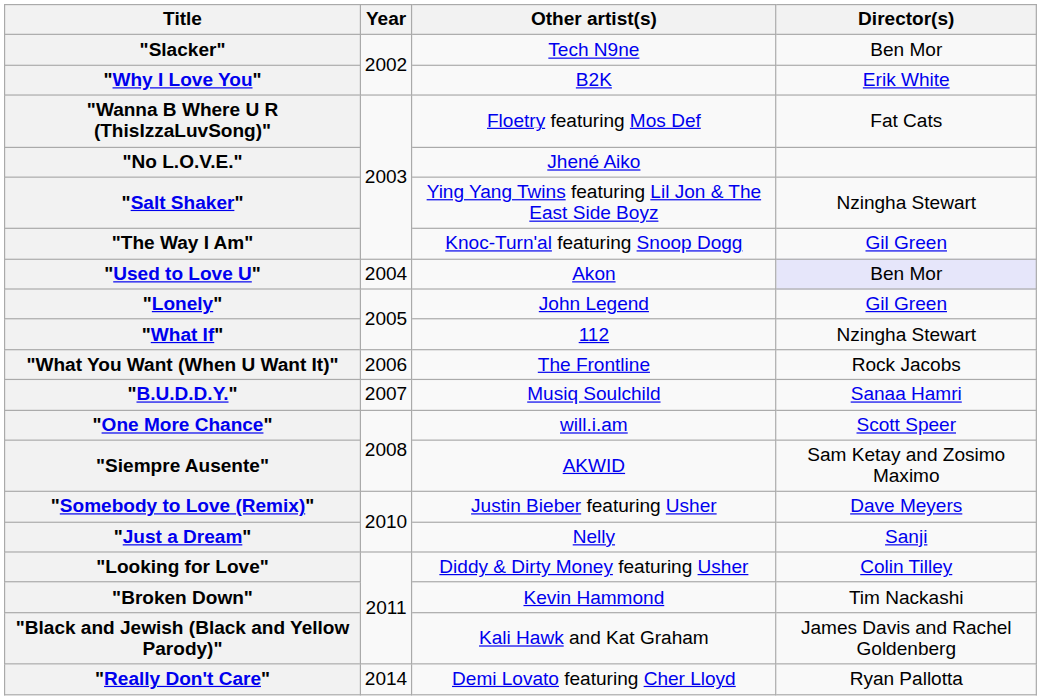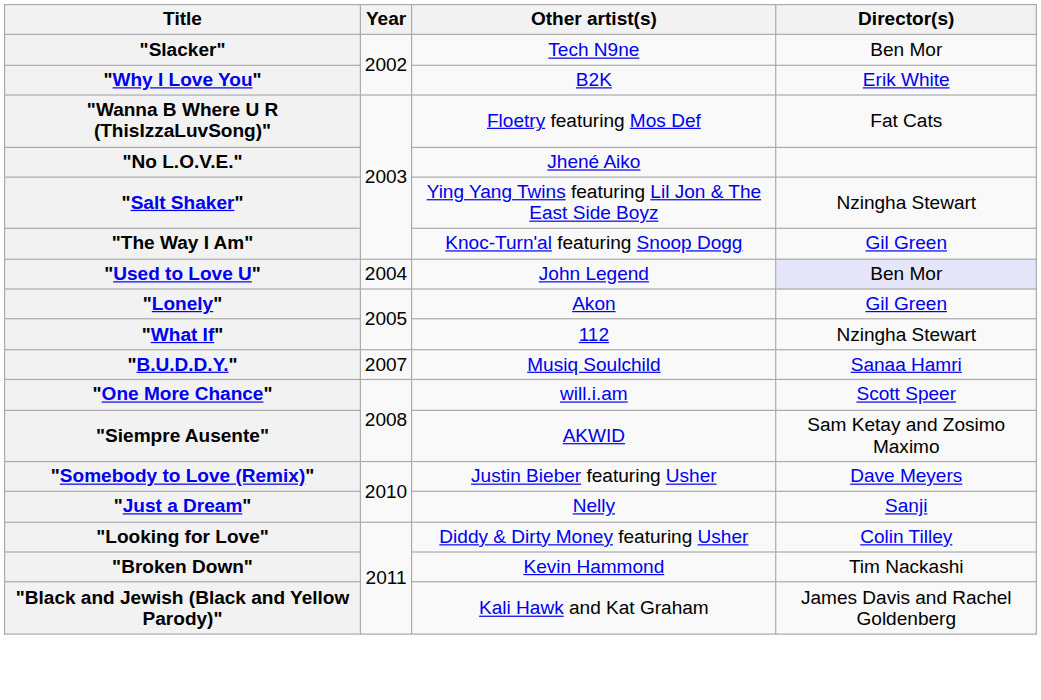 <table class="wikitable plainrowheaders" style="text-align:center;">
 <tr>
 <th scope="col">Title</th>
 <th scope="col">Year</th>
 <th scope="col">Other artist(s)</th>
 <th scope="col">Director(s)</th>
 </tr>
 <tr>
 <th scope="row">"Slacker"</th>
 <td rowspan="2">2002</td>
 <td><a href='#'>Tech N9ne</a></td>
 <td>Ben Mor</td>
 </tr>
 <tr>
 <th scope="row">"<a href='#'>Why I Love You</a>"</th>
 <td><a href='#'>B2K</a></td>
 <td><a href='#'>Erik White</a></td>
 </tr>
 <tr>
 <th scope="row">"Wanna B Where U R (ThisIzzaLuvSong)"</th>
 <td rowspan="4">2003</td>
 <td><a href='#'>Floetry</a> featuring <a href='#'>Mos Def</a></td>
 <td>Fat Cats</td>
 </tr>
 <tr>
 <th scope="row">"No L.O.V.E."</th>
 <td><a href='#'>Jhené Aiko</a></td>
 <td></td>
 </tr>
 <tr>
 <th scope="row">"<a href='#'>Salt Shaker</a>"</th>
 <td><a href='#'>Ying Yang Twins</a> featuring <a href='#'>Lil Jon & The East Side Boyz</a></td>
 <td>Nzingha Stewart</td>
 </tr>
 <tr>
 <th scope="row">"The Way I Am"</th>
 <td><a href='#'>Knoc-Turn'al</a> featuring <a href='#'>Snoop Dogg</a></td>
 <td><a href='#'>Gil Green</a></td>
 </tr>
 <tr>
 <th scope="row">"<a href='#'>Used to Love U</a>"</th>
 <td rowspan="1">2004</td>
-<td><a href='#'>Akon</a></td>
+<td><a href='#'>John Legend</a></td>
 <td style="background: lavender;">Ben Mor</td>
 </tr>
 <tr>
 <th scope="row">"<a href='#'>Lonely</a>"</th>
 <td rowspan="2">2005</td>
-<td><a href='#'>John Legend</a></td>
+<td><a href='#'>Akon</a></td>
 <td><a href='#'>Gil Green</a></td>
 </tr>
 <tr>
 <th scope="row">"<a href='#'>What If</a>"</th>
 <td><a href='#'>112</a></td>
 <td>Nzingha Stewart</td>
-</tr>
-<tr>
-<th scope="row">"What You Want (When U Want It)"</th>
-<td>2006</td>
-<td><a href='#'>The Frontline</a></td>
-<td>Rock Jacobs</td>
 </tr>
 <tr>
 <th scope="row">"<a href='#'>B.U.D.D.Y.</a>"</th>
 <td>2007</td>
 <td><a href='#'>Musiq Soulchild</a></td>
 <td><a href='#'>Sanaa Hamri</a></td>
 </tr>
 <tr>
 <th scope="row">"<a href='#'>One More Chance</a>"</th>
 <td rowspan="2">2008</td>
 <td><a href='#'>will.i.am</a></td>
 <td><a href='#'>Scott Speer</a></td>
 </tr>
 <tr>
 <th scope="row">"Siempre Ausente"</th>
 <td><a href='#'>AKWID</a></td>
 <td>Sam Ketay and Zosimo Maximo</td>
 </tr>
 <tr>
 <th scope="row">"<a href='#'>Somebody to Love (Remix)</a>"</th>
 <td rowspan="2">2010</td>
 <td><a href='#'>Justin Bieber</a> featuring <a href='#'>Usher</a></td>
 <td><a href='#'>Dave Meyers</a></td>
 </tr>
 <tr>
 <th scope="row">"<a href='#'>Just a Dream</a>"</th>
 <td><a href='#'>Nelly</a></td>
 <td><a href='#'>Sanji</a></td>
 </tr>
 <tr>
 <th scope="row">"Looking for Love"</th>
 <td rowspan="3">2011</td>
 <td><a href='#'>Diddy & Dirty Money</a> featuring <a href='#'>Usher</a></td>
 <td><a href='#'>Colin Tilley</a></td>
 </tr>
 <tr>
 <th scope="row">"Broken Down"</th>
 <td><a href='#'>Kevin Hammond</a></td>
 <td>Tim Nackashi</td>
 </tr>
 <tr>
 <th scope="row">"Black and Jewish (Black and Yellow Parody)"</th>
 <td><a href='#'>Kali Hawk</a> and Kat Graham</td>
 <td>James Davis and Rachel Goldenberg</td>
 </tr>
-<tr>
-<th scope="row">"<a href='#'>Really Don't Care</a>"</th>
-<td>2014</td>
-<td><a href='#'>Demi Lovato</a> featuring <a href='#'>Cher Lloyd</a></td>
-<td>Ryan Pallotta</td>
-</tr>
 </table>
